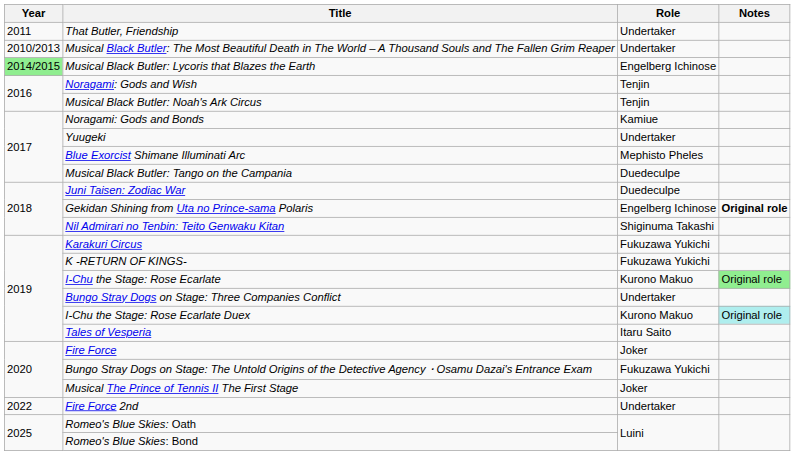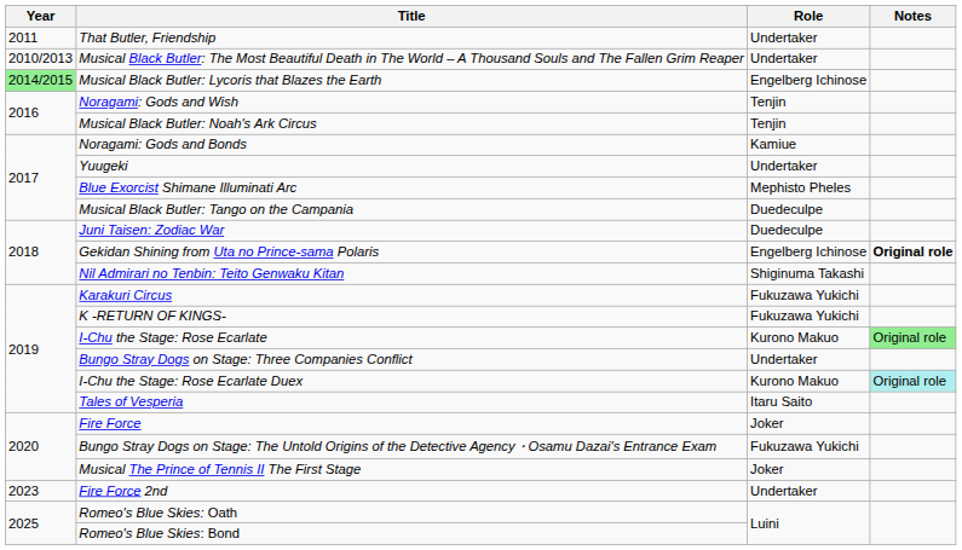 <table class="wikitable" style="font-size: 90%;">
 <tr>
 <th>Year</th>
 <th>Title</th>
 <th>Role</th>
 <th class="unsortable">Notes</th>
 </tr>
 <tr>
 <td>2011</td>
 <td><em>That Butler, Friendship</em></td>
 <td>Undertaker</td>
 <td></td>
 </tr>
 <tr>
 <td>2010/2013</td>
 <td><em>Musical <a href='#'>Black Butler</a>: The Most Beautiful Death in The World – A Thousand Souls and The Fallen Grim Reaper</em></td>
 <td>Undertaker</td>
 <td></td>
 </tr>
 <tr>
 <td style="background: lightgreen;">2014/2015</td>
 <td><em>Musical Black Butler: Lycoris that Blazes the Earth</em></td>
 <td>Engelberg Ichinose</td>
 <td></td>
 </tr>
 <tr>
 <td rowspan="2">2016</td>
 <td><em><a href='#'>Noragami</a>: Gods and Wish</em></td>
 <td>Tenjin</td>
 <td></td>
 </tr>
 <tr>
 <td><em>Musical Black Butler: Noah's Ark Circus </em></td>
 <td>Tenjin</td>
 <td></td>
 </tr>
 <tr>
 <td rowspan="4">2017</td>
 <td><em>Noragami: Gods and Bonds</em></td>
 <td>Kamiue</td>
 <td></td>
 </tr>
 <tr>
 <td><em>Yuugeki</em></td>
 <td>Undertaker</td>
 <td></td>
 </tr>
 <tr>
 <td><em><a href='#'>Blue Exorcist</a> Shimane Illuminati Arc </em></td>
 <td>Mephisto Pheles</td>
 <td></td>
 </tr>
 <tr>
 <td><em>Musical Black Butler: Tango on the Campania</em></td>
 <td>Duedeculpe</td>
 <td></td>
 </tr>
 <tr>
 <td rowspan="3">2018</td>
 <td><em><a href='#'>Juni Taisen: Zodiac War</a></em></td>
 <td>Duedeculpe</td>
 <td></td>
 </tr>
 <tr>
 <td><em>Gekidan Shining from <a href='#'>Uta no Prince-sama</a> Polaris</em></td>
 <td>Engelberg Ichinose</td>
 <td><strong>Original role</strong></td>
 </tr>
 <tr>
 <td><em><a href='#'>Nil Admirari no Tenbin: Teito Genwaku Kitan</a></em></td>
 <td>Shiginuma Takashi</td>
 <td></td>
 </tr>
 <tr>
 <td rowspan="6">2019</td>
 <td><em><a href='#'>Karakuri Circus</a></em></td>
 <td>Fukuzawa Yukichi</td>
 <td></td>
 </tr>
 <tr>
 <td><em>K -RETURN OF KINGS-</em></td>
 <td>Fukuzawa Yukichi</td>
 <td></td>
 </tr>
 <tr>
 <td><em><a href='#'>I-Chu</a> the Stage: Rose Ecarlate</em></td>
 <td>Kurono Makuo</td>
 <td style="background: lightgreen;">Original role</td>
 </tr>
 <tr>
 <td><em><a href='#'>Bungo Stray Dogs</a> on Stage: Three Companies Conflict</em></td>
 <td>Undertaker</td>
 <td></td>
 </tr>
 <tr>
 <td><em>I-Chu the Stage: Rose Ecarlate Duex</em></td>
 <td>Kurono Makuo</td>
 <td style="background: paleturquoise;">Original role</td>
 </tr>
 <tr>
 <td><em><a href='#'>Tales of Vesperia</a></em></td>
 <td>Itaru Saito</td>
 <td></td>
 </tr>
 <tr>
 <td rowspan="3">2020</td>
 <td><em><a href='#'>Fire Force</a></em></td>
 <td>Joker</td>
 <td></td>
 </tr>
 <tr>
 <td><em>Bungo Stray Dogs on Stage: The Untold Origins of the Detective Agency・Osamu Dazai's Entrance Exam</em></td>
 <td>Fukuzawa Yukichi</td>
 <td></td>
 </tr>
 <tr>
 <td><em>Musical <a href='#'>The Prince of Tennis II</a> The First Stage</em></td>
 <td>Joker</td>
 <td></td>
 </tr>
 <tr>
-<td>2022</td>
+<td>2023</td>
 <td><em><a href='#'>Fire Force</a> 2nd</em></td>
 <td>Undertaker</td>
 <td></td>
 </tr>
 <tr>
 <td rowspan="2">2025</td>
 <td><em>Romeo's Blue Skies:</em> Oath</td>
 <td rowspan="2">Luini</td>
 <td rowspan="2"></td>
 </tr>
 <tr>
 <td><em>Romeo's Blue Skies</em>: Bond</td>
 </tr>
 </table>
